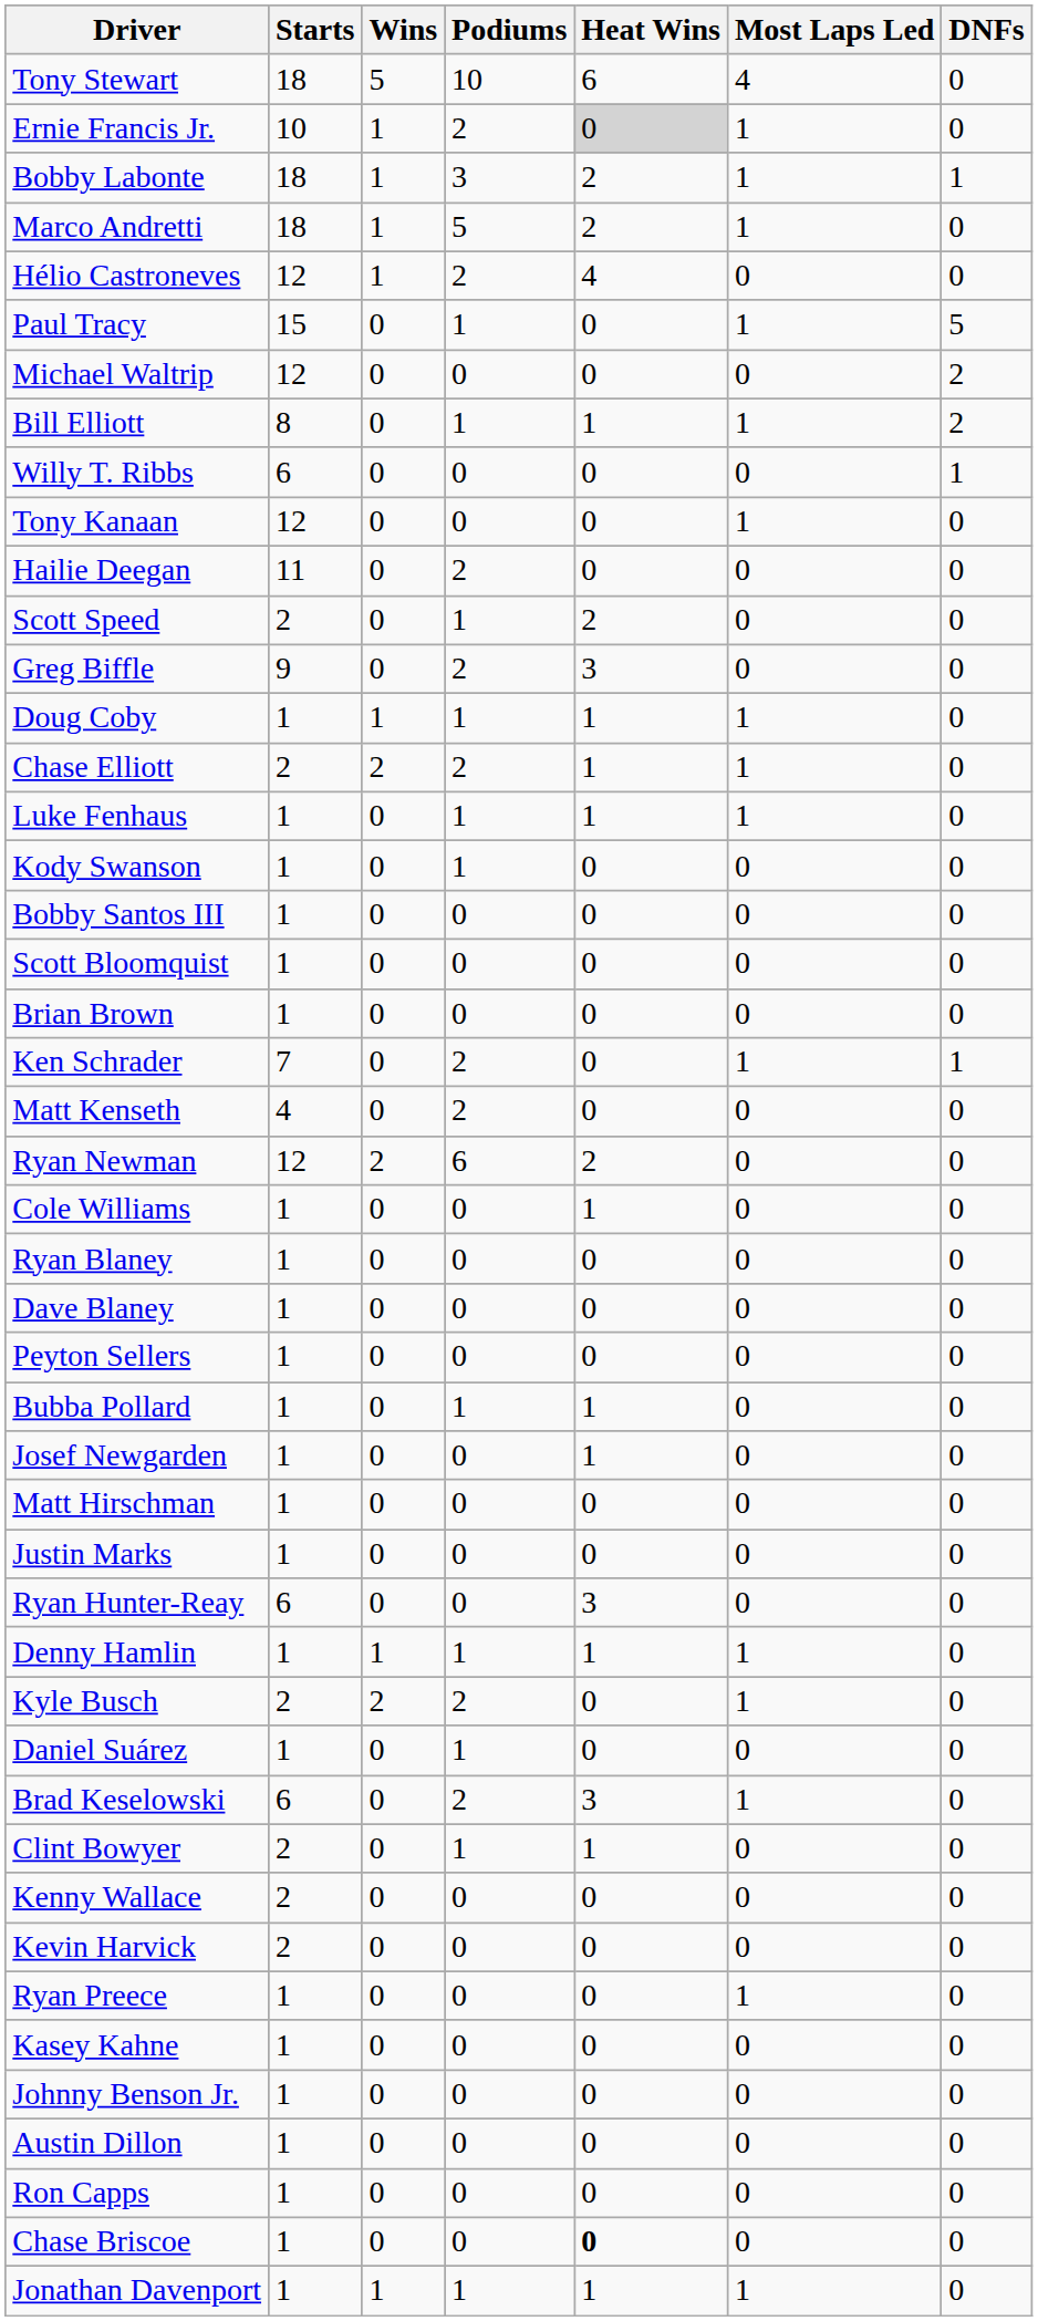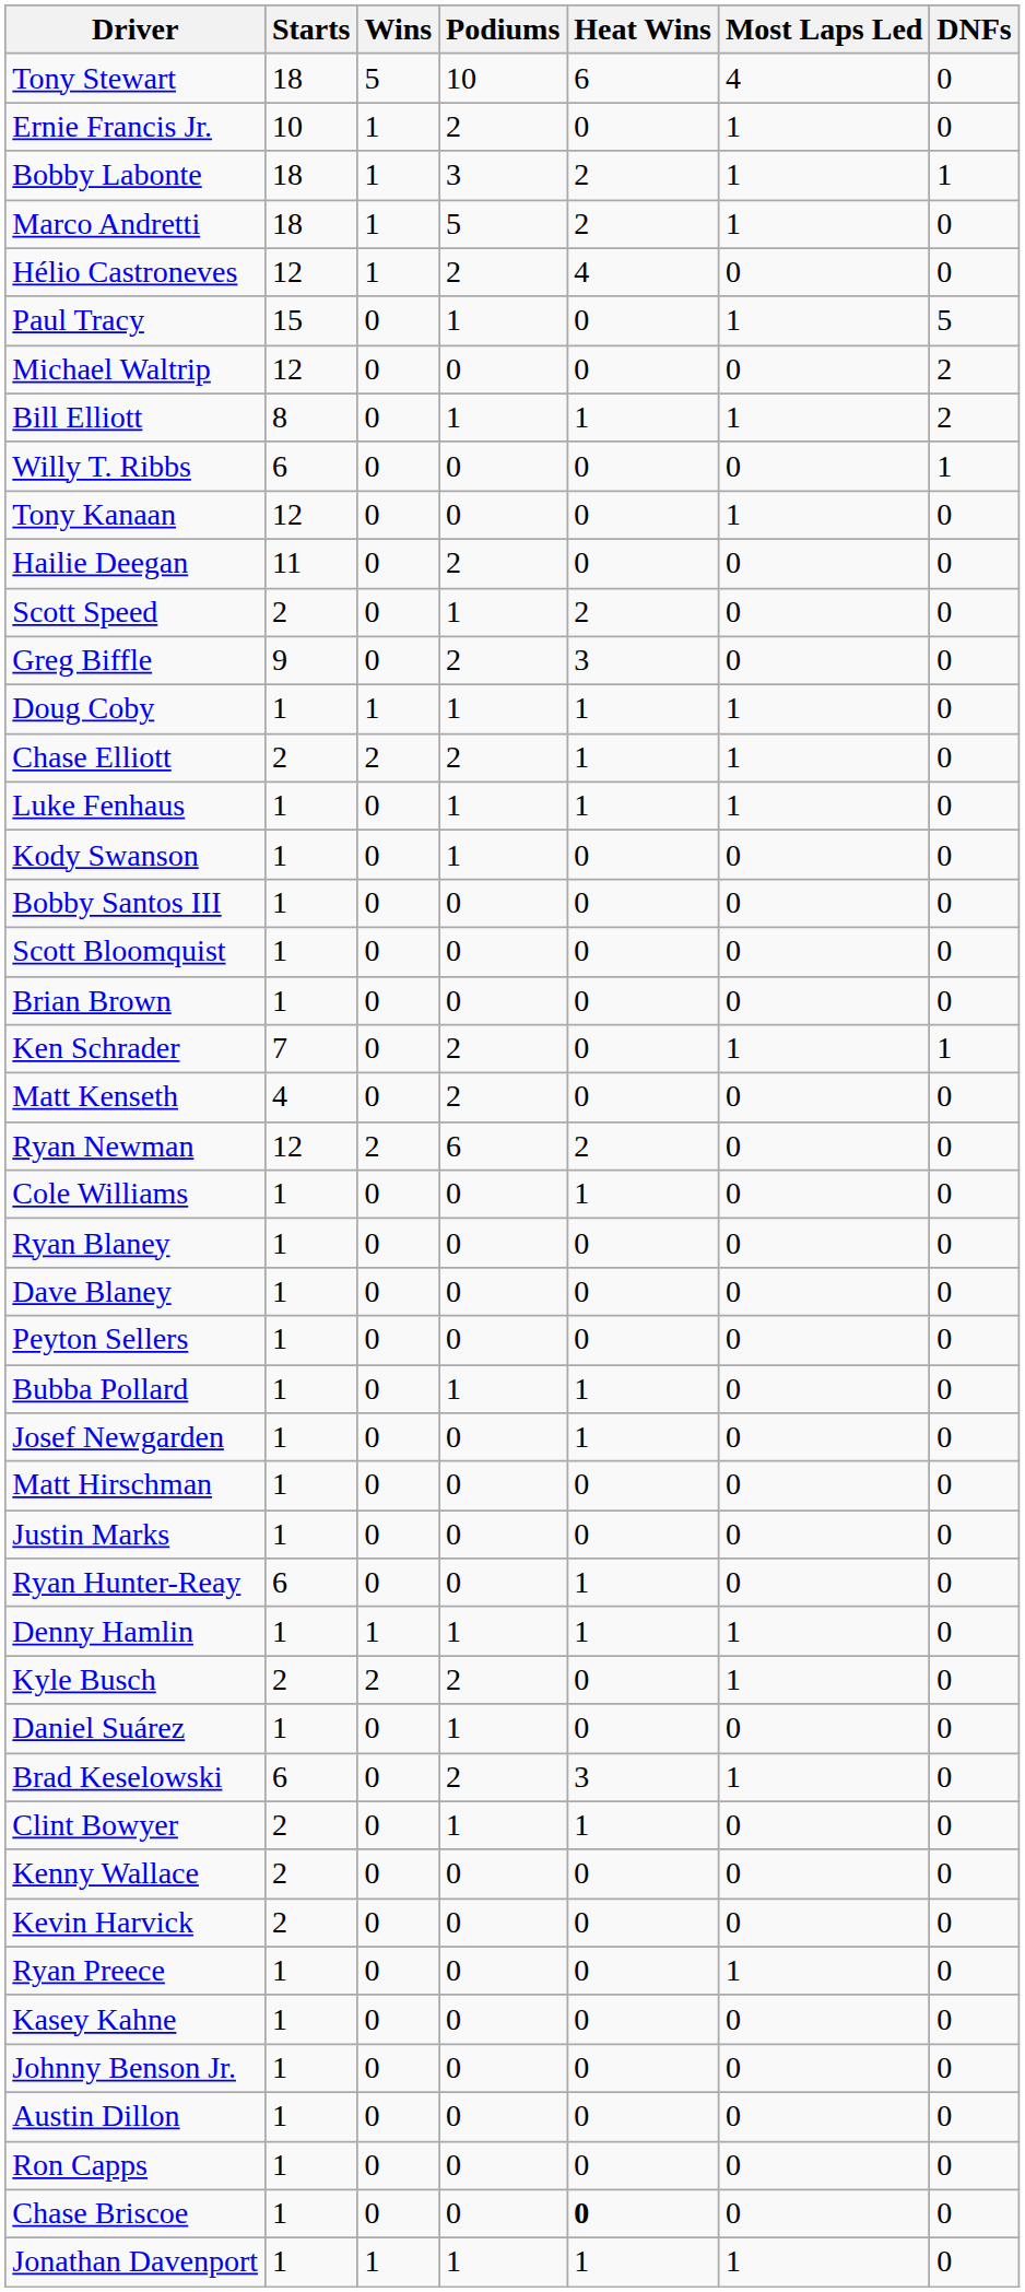 <table class="wikitable sortable">
 <tr>
 <th>Driver</th>
 <th>Starts</th>
 <th>Wins</th>
 <th>Podiums</th>
 <th>Heat Wins</th>
 <th>Most Laps Led</th>
 <th>DNFs</th>
 </tr>
 <tr>
 <td><a href='#'>Tony Stewart</a></td>
 <td>18</td>
 <td>5</td>
 <td>10</td>
 <td>6</td>
 <td>4</td>
 <td>0</td>
 </tr>
 <tr>
 <td><a href='#'>Ernie Francis Jr.</a></td>
 <td>10</td>
 <td>1</td>
 <td>2</td>
-<td style="background: lightgrey;">0</td>
+<td>0</td>
 <td>1</td>
 <td>0</td>
 </tr>
 <tr>
 <td><a href='#'>Bobby Labonte</a></td>
 <td>18</td>
 <td>1</td>
 <td>3</td>
 <td>2</td>
 <td>1</td>
 <td>1</td>
 </tr>
 <tr>
 <td><a href='#'>Marco Andretti</a></td>
 <td>18</td>
 <td>1</td>
 <td>5</td>
 <td>2</td>
 <td>1</td>
 <td>0</td>
 </tr>
 <tr>
 <td><a href='#'>Hélio Castroneves</a></td>
 <td>12</td>
 <td>1</td>
 <td>2</td>
 <td>4</td>
 <td>0</td>
 <td>0</td>
 </tr>
 <tr>
 <td><a href='#'>Paul Tracy</a></td>
 <td>15</td>
 <td>0</td>
 <td>1</td>
 <td>0</td>
 <td>1</td>
 <td>5</td>
 </tr>
 <tr>
 <td><a href='#'>Michael Waltrip</a></td>
 <td>12</td>
 <td>0</td>
 <td>0</td>
 <td>0</td>
 <td>0</td>
 <td>2</td>
 </tr>
 <tr>
 <td><a href='#'>Bill Elliott</a></td>
 <td>8</td>
 <td>0</td>
 <td>1</td>
 <td>1</td>
 <td>1</td>
 <td>2</td>
 </tr>
 <tr>
 <td><a href='#'>Willy T. Ribbs</a></td>
 <td>6</td>
 <td>0</td>
 <td>0</td>
 <td>0</td>
 <td>0</td>
 <td>1</td>
 </tr>
 <tr>
 <td><a href='#'>Tony Kanaan</a></td>
 <td>12</td>
 <td>0</td>
 <td>0</td>
 <td>0</td>
 <td>1</td>
 <td>0</td>
 </tr>
 <tr>
 <td><a href='#'>Hailie Deegan</a></td>
 <td>11</td>
 <td>0</td>
 <td>2</td>
 <td>0</td>
 <td>0</td>
 <td>0</td>
 </tr>
 <tr>
 <td><a href='#'>Scott Speed</a></td>
 <td>2</td>
 <td>0</td>
 <td>1</td>
 <td>2</td>
 <td>0</td>
 <td>0</td>
 </tr>
 <tr>
 <td><a href='#'>Greg Biffle</a></td>
 <td>9</td>
 <td>0</td>
 <td>2</td>
 <td>3</td>
 <td>0</td>
 <td>0</td>
 </tr>
 <tr>
 <td><a href='#'>Doug Coby</a></td>
 <td>1</td>
 <td>1</td>
 <td>1</td>
 <td>1</td>
 <td>1</td>
 <td>0</td>
 </tr>
 <tr>
 <td><a href='#'>Chase Elliott</a></td>
 <td>2</td>
 <td>2</td>
 <td>2</td>
 <td>1</td>
 <td>1</td>
 <td>0</td>
 </tr>
 <tr>
 <td><a href='#'>Luke Fenhaus</a></td>
 <td>1</td>
 <td>0</td>
 <td>1</td>
 <td>1</td>
 <td>1</td>
 <td>0</td>
 </tr>
 <tr>
 <td><a href='#'>Kody Swanson</a></td>
 <td>1</td>
 <td>0</td>
 <td>1</td>
 <td>0</td>
 <td>0</td>
 <td>0</td>
 </tr>
 <tr>
 <td><a href='#'>Bobby Santos III</a></td>
 <td>1</td>
 <td>0</td>
 <td>0</td>
 <td>0</td>
 <td>0</td>
 <td>0</td>
 </tr>
 <tr>
 <td><a href='#'>Scott Bloomquist</a></td>
 <td>1</td>
 <td>0</td>
 <td>0</td>
 <td>0</td>
 <td>0</td>
 <td>0</td>
 </tr>
 <tr>
 <td><a href='#'>Brian Brown</a></td>
 <td>1</td>
 <td>0</td>
 <td>0</td>
 <td>0</td>
 <td>0</td>
 <td>0</td>
 </tr>
 <tr>
 <td><a href='#'>Ken Schrader</a></td>
 <td>7</td>
 <td>0</td>
 <td>2</td>
 <td>0</td>
 <td>1</td>
 <td>1</td>
 </tr>
 <tr>
 <td><a href='#'>Matt Kenseth</a></td>
 <td>4</td>
 <td>0</td>
 <td>2</td>
 <td>0</td>
 <td>0</td>
 <td>0</td>
 </tr>
 <tr>
 <td><a href='#'>Ryan Newman</a></td>
 <td>12</td>
 <td>2</td>
 <td>6</td>
 <td>2</td>
 <td>0</td>
 <td>0</td>
 </tr>
 <tr>
 <td><a href='#'>Cole Williams</a></td>
 <td>1</td>
 <td>0</td>
 <td>0</td>
 <td>1</td>
 <td>0</td>
 <td>0</td>
 </tr>
 <tr>
 <td><a href='#'>Ryan Blaney</a></td>
 <td>1</td>
 <td>0</td>
 <td>0</td>
 <td>0</td>
 <td>0</td>
 <td>0</td>
 </tr>
 <tr>
 <td><a href='#'>Dave Blaney</a></td>
 <td>1</td>
 <td>0</td>
 <td>0</td>
 <td>0</td>
 <td>0</td>
 <td>0</td>
 </tr>
 <tr>
 <td><a href='#'>Peyton Sellers</a></td>
 <td>1</td>
 <td>0</td>
 <td>0</td>
 <td>0</td>
 <td>0</td>
 <td>0</td>
 </tr>
 <tr>
 <td><a href='#'>Bubba Pollard</a></td>
 <td>1</td>
 <td>0</td>
 <td>1</td>
 <td>1</td>
 <td>0</td>
 <td>0</td>
 </tr>
 <tr>
 <td><a href='#'>Josef Newgarden</a></td>
 <td>1</td>
 <td>0</td>
 <td>0</td>
 <td>1</td>
 <td>0</td>
 <td>0</td>
 </tr>
 <tr>
 <td><a href='#'>Matt Hirschman</a></td>
 <td>1</td>
 <td>0</td>
 <td>0</td>
 <td>0</td>
 <td>0</td>
 <td>0</td>
 </tr>
 <tr>
 <td><a href='#'>Justin Marks</a></td>
 <td>1</td>
 <td>0</td>
 <td>0</td>
 <td>0</td>
 <td>0</td>
 <td>0</td>
 </tr>
 <tr>
 <td><a href='#'>Ryan Hunter-Reay</a></td>
 <td>6</td>
 <td>0</td>
 <td>0</td>
-<td>3</td>
+<td>1</td>
 <td>0</td>
 <td>0</td>
 </tr>
 <tr>
 <td><a href='#'>Denny Hamlin</a></td>
 <td>1</td>
 <td>1</td>
 <td>1</td>
 <td>1</td>
 <td>1</td>
 <td>0</td>
 </tr>
 <tr>
 <td><a href='#'>Kyle Busch</a></td>
 <td>2</td>
 <td>2</td>
 <td>2</td>
 <td>0</td>
 <td>1</td>
 <td>0</td>
 </tr>
 <tr>
 <td><a href='#'>Daniel Suárez</a></td>
 <td>1</td>
 <td>0</td>
 <td>1</td>
 <td>0</td>
 <td>0</td>
 <td>0</td>
 </tr>
 <tr>
 <td><a href='#'>Brad Keselowski</a></td>
 <td>6</td>
 <td>0</td>
 <td>2</td>
 <td>3</td>
 <td>1</td>
 <td>0</td>
 </tr>
 <tr>
 <td><a href='#'>Clint Bowyer</a></td>
 <td>2</td>
 <td>0</td>
 <td>1</td>
 <td>1</td>
 <td>0</td>
 <td>0</td>
 </tr>
 <tr>
 <td><a href='#'>Kenny Wallace</a></td>
 <td>2</td>
 <td>0</td>
 <td>0</td>
 <td>0</td>
 <td>0</td>
 <td>0</td>
 </tr>
 <tr>
 <td><a href='#'>Kevin Harvick</a></td>
 <td>2</td>
 <td>0</td>
 <td>0</td>
 <td>0</td>
 <td>0</td>
 <td>0</td>
 </tr>
 <tr>
 <td><a href='#'>Ryan Preece</a></td>
 <td>1</td>
 <td>0</td>
 <td>0</td>
 <td>0</td>
 <td>1</td>
 <td>0</td>
 </tr>
 <tr>
 <td><a href='#'>Kasey Kahne</a></td>
 <td>1</td>
 <td>0</td>
 <td>0</td>
 <td>0</td>
 <td>0</td>
 <td>0</td>
 </tr>
 <tr>
 <td><a href='#'>Johnny Benson Jr.</a></td>
 <td>1</td>
 <td>0</td>
 <td>0</td>
 <td>0</td>
 <td>0</td>
 <td>0</td>
 </tr>
 <tr>
 <td><a href='#'>Austin Dillon</a></td>
 <td>1</td>
 <td>0</td>
 <td>0</td>
 <td>0</td>
 <td>0</td>
 <td>0</td>
 </tr>
 <tr>
 <td><a href='#'>Ron Capps</a></td>
 <td>1</td>
 <td>0</td>
 <td>0</td>
 <td>0</td>
 <td>0</td>
 <td>0</td>
 </tr>
 <tr>
 <td><a href='#'>Chase Briscoe</a></td>
 <td>1</td>
 <td>0</td>
 <td>0</td>
 <td><strong>0</strong></td>
 <td>0</td>
 <td>0</td>
 </tr>
 <tr>
 <td><a href='#'>Jonathan Davenport</a></td>
 <td>1</td>
 <td>1</td>
 <td>1</td>
 <td>1</td>
 <td>1</td>
 <td>0</td>
 </tr>
 <tr>
 </tr>
 </table>
